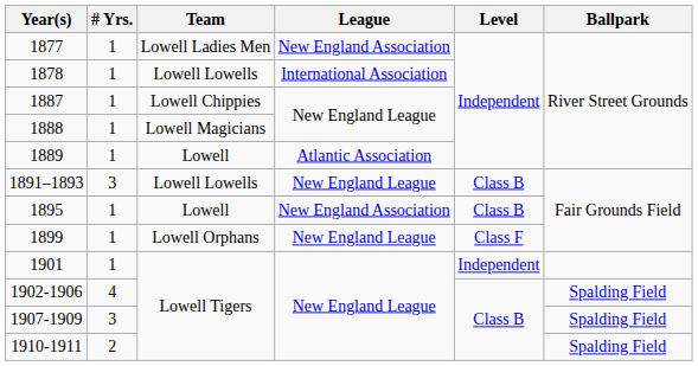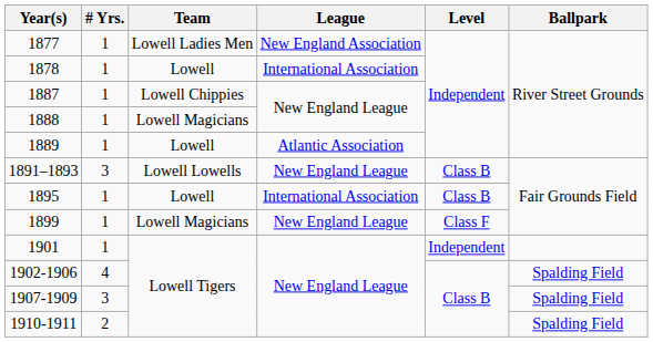 <table class="wikitable" style="text-align:center; font-size: 95%;">
 <tr>
 <th>Year(s)</th>
 <th># Yrs.</th>
 <th>Team</th>
 <th>League</th>
 <th>Level</th>
 <th>Ballpark</th>
 </tr>
 <tr>
 <td>1877</td>
 <td>1</td>
 <td>Lowell Ladies Men</td>
 <td><a href='#'>New England Association</a></td>
 <td rowspan=5><a href='#'>Independent</a></td>
 <td rowspan=5>River Street Grounds</td>
 </tr>
 <tr>
 <td>1878</td>
 <td>1</td>
-<td>Lowell Lowells</td>
+<td>Lowell</td>
 <td><a href='#'>International Association</a></td>
 </tr>
 <tr>
 <td>1887</td>
 <td>1</td>
 <td>Lowell Chippies</td>
 <td rowspan=2>New England League</td>
 </tr>
 <tr>
 <td>1888</td>
 <td>1</td>
 <td>Lowell Magicians</td>
 </tr>
 <tr>
 <td>1889</td>
 <td>1</td>
 <td>Lowell</td>
 <td><a href='#'>Atlantic Association</a></td>
 </tr>
 <tr>
 <td>1891–1893</td>
 <td>3</td>
 <td>Lowell Lowells</td>
 <td><a href='#'>New England League</a></td>
 <td><a href='#'>Class B</a></td>
 <td rowspan=4>Fair Grounds Field</td>
 </tr>
 <tr>
 </tr>
 <tr>
 <td>1895</td>
 <td>1</td>
 <td>Lowell</td>
-<td><a href='#'>New England Association</a></td>
+<td><a href='#'>International Association</a></td>
 <td><a href='#'>Class B</a></td>
 </tr>
 <tr>
 <td>1899</td>
 <td>1</td>
-<td>Lowell Orphans</td>
+<td>Lowell Magicians</td>
 <td><a href='#'>New England League</a></td>
 <td><a href='#'>Class F</a></td>
 </tr>
 <tr>
 <td>1901</td>
 <td>1</td>
 <td rowspan=4>Lowell Tigers</td>
 <td rowspan=4><a href='#'>New England League</a></td>
 <td><a href='#'>Independent</a></td>
 </tr>
 <tr>
 <td>1902-1906</td>
 <td>4</td>
 <td rowspan=3><a href='#'>Class B</a></td>
 <td><a href='#'>Spalding Field</a></td>
 </tr>
 <tr>
 <td>1907-1909</td>
 <td>3</td>
 <td><a href='#'>Spalding Field</a></td>
 </tr>
 <tr>
 <td>1910-1911</td>
 <td>2</td>
 <td><a href='#'>Spalding Field</a></td>
 </tr>
 </table>
